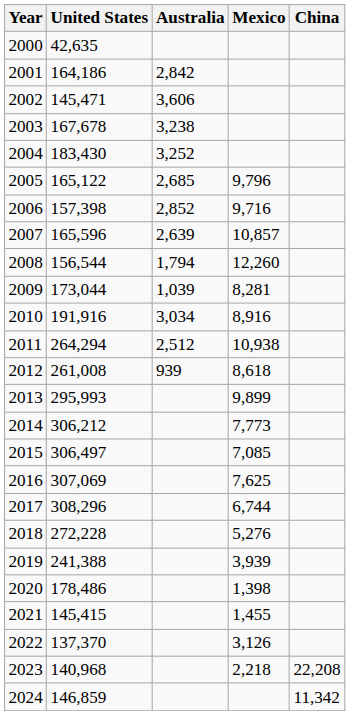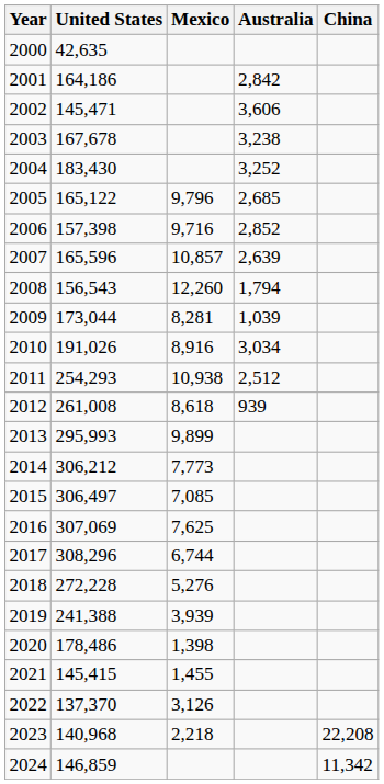 <table class="wikitable">
 <tr>
 <th>Year</th>
 <th>United States</th>
+<th>Mexico</th>
 <th>Australia</th>
-<th>Mexico</th>
 <th>China</th>
 </tr>
 <tr>
 <td>2000</td>
 <td>42,635</td>
 <td></td>
 <td></td>
 <td></td>
 </tr>
 <tr>
 <td>2001</td>
 <td>164,186</td>
+<td></td>
 <td>2,842</td>
-<td></td>
 <td></td>
 </tr>
 <tr>
 <td>2002</td>
 <td>145,471</td>
+<td></td>
 <td>3,606</td>
-<td></td>
 <td></td>
 </tr>
 <tr>
 <td>2003</td>
 <td>167,678</td>
+<td></td>
 <td>3,238</td>
-<td></td>
 <td></td>
 </tr>
 <tr>
 <td>2004</td>
 <td>183,430</td>
+<td></td>
 <td>3,252</td>
-<td></td>
 <td></td>
 </tr>
 <tr>
 <td>2005</td>
 <td>165,122</td>
+<td>9,796</td>
 <td>2,685</td>
-<td>9,796</td>
 <td></td>
 </tr>
 <tr>
 <td>2006</td>
 <td>157,398</td>
+<td>9,716</td>
 <td>2,852</td>
-<td>9,716</td>
 <td></td>
 </tr>
 <tr>
 <td>2007</td>
 <td>165,596</td>
+<td>10,857</td>
 <td>2,639</td>
-<td>10,857</td>
 <td></td>
 </tr>
 <tr>
 <td>2008</td>
-<td>156,544</td>
+<td>156,543</td>
+<td>12,260</td>
 <td>1,794</td>
-<td>12,260</td>
 <td></td>
 </tr>
 <tr>
 <td>2009</td>
 <td>173,044</td>
+<td>8,281</td>
 <td>1,039</td>
-<td>8,281</td>
 <td></td>
 </tr>
 <tr>
 <td>2010</td>
-<td>191,916</td>
+<td>191,026</td>
+<td>8,916</td>
 <td>3,034</td>
-<td>8,916</td>
 <td></td>
 </tr>
 <tr>
 <td>2011</td>
-<td>264,294</td>
+<td>254,293</td>
+<td>10,938</td>
 <td>2,512</td>
-<td>10,938</td>
 <td></td>
 </tr>
 <tr>
 <td>2012</td>
 <td>261,008</td>
+<td>8,618</td>
 <td>939</td>
-<td>8,618</td>
 <td></td>
 </tr>
 <tr>
 <td>2013</td>
 <td>295,993</td>
+<td>9,899</td>
 <td></td>
-<td>9,899</td>
 <td></td>
 </tr>
 <tr>
 <td>2014</td>
 <td>306,212</td>
+<td>7,773</td>
 <td></td>
-<td>7,773</td>
 <td></td>
 </tr>
 <tr>
 <td>2015</td>
 <td>306,497</td>
+<td>7,085</td>
 <td></td>
-<td>7,085</td>
 <td></td>
 </tr>
 <tr>
 <td>2016</td>
 <td>307,069</td>
+<td>7,625</td>
 <td></td>
-<td>7,625</td>
 <td></td>
 </tr>
 <tr>
 <td>2017</td>
 <td>308,296</td>
+<td>6,744</td>
 <td></td>
-<td>6,744</td>
 <td></td>
 </tr>
 <tr>
 <td>2018</td>
 <td>272,228</td>
+<td>5,276</td>
 <td></td>
-<td>5,276</td>
 <td></td>
 </tr>
 <tr>
 <td>2019</td>
 <td>241,388</td>
+<td>3,939</td>
 <td></td>
-<td>3,939</td>
 <td></td>
 </tr>
 <tr>
 <td>2020</td>
 <td>178,486</td>
+<td>1,398</td>
 <td></td>
-<td>1,398</td>
 <td></td>
 </tr>
 <tr>
 <td>2021</td>
 <td>145,415</td>
+<td>1,455</td>
 <td></td>
-<td>1,455</td>
 <td></td>
 </tr>
 <tr>
 <td>2022</td>
 <td>137,370</td>
+<td>3,126</td>
 <td></td>
-<td>3,126</td>
 <td></td>
 </tr>
 <tr>
 <td>2023</td>
 <td>140,968</td>
+<td>2,218</td>
 <td></td>
-<td>2,218</td>
 <td>22,208</td>
 </tr>
 <tr>
 <td>2024</td>
 <td>146,859</td>
 <td></td>
 <td></td>
 <td>11,342</td>
 </tr>
 </table>
